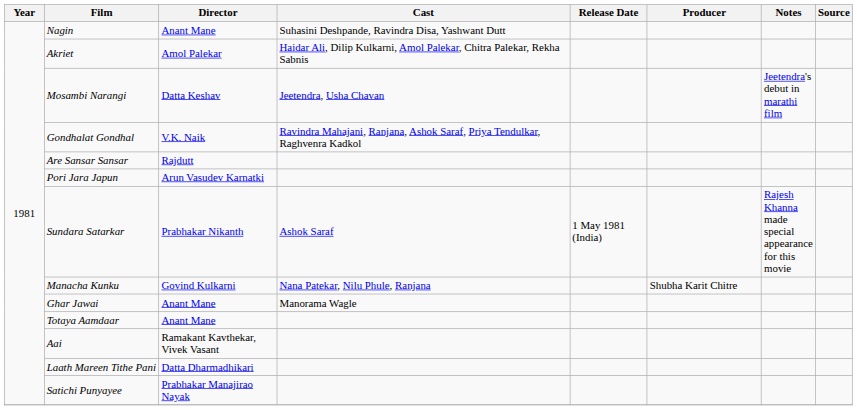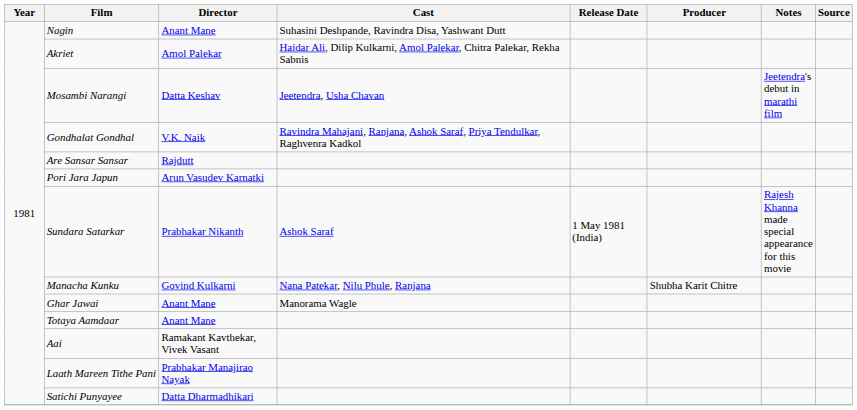 <table class ="wikitable sortable collapsible">
 <tr>
 <th style="width: 05%;">Year</th>
 <th style="width: 15%;">Film</th>
 <th style="width: 15%;">Director</th>
 <th style="width: 40%;" class="unsortable">Cast</th>
 <th style="width: 10%;">Release Date</th>
 <th style="width: 15%;" class="unsortable">Producer</th>
 <th style="width: 15%;" class="unsortable">Notes</th>
 <th style="width: 15%;" class="unsortable">Source</th>
 </tr>
 <tr>
 <td rowspan=13 align="center">1981</td>
 <td><em>Nagin</em></td>
 <td><a href='#'>Anant Mane</a></td>
 <td>Suhasini Deshpande, Ravindra Disa, Yashwant Dutt</td>
 <td></td>
 <td></td>
 <td></td>
 <td></td>
 </tr>
 <tr>
 <td><em>Akriet</em></td>
 <td><a href='#'>Amol Palekar</a></td>
 <td><a href='#'>Haidar Ali</a>, Dilip Kulkarni, <a href='#'>Amol Palekar</a>, Chitra Palekar, Rekha Sabnis</td>
 <td></td>
 <td></td>
 <td></td>
 <td></td>
 </tr>
 <tr>
 <td><em>Mosambi Narangi</em></td>
 <td><a href='#'>Datta Keshav</a></td>
 <td><a href='#'>Jeetendra</a>, <a href='#'>Usha Chavan</a></td>
 <td></td>
 <td></td>
 <td><a href='#'>Jeetendra</a>'s debut in <a href='#'>marathi film</a></td>
 <td></td>
 </tr>
 <tr>
 <td><em>Gondhalat Gondhal </em></td>
 <td><a href='#'>V.K. Naik</a></td>
 <td><a href='#'>Ravindra Mahajani</a>, <a href='#'>Ranjana</a>, <a href='#'>Ashok Saraf</a>, <a href='#'>Priya Tendulkar</a>, Raghvenra Kadkol</td>
 <td></td>
 <td></td>
 <td></td>
 <td></td>
 </tr>
 <tr>
 <td><em>Are Sansar Sansar</em></td>
 <td><a href='#'>Rajdutt</a></td>
 <td></td>
 <td></td>
 <td></td>
 <td></td>
 <td></td>
 </tr>
 <tr>
 <td><em>Pori Jara Japun</em></td>
 <td><a href='#'>Arun Vasudev Karnatki</a></td>
 <td></td>
 <td></td>
 <td></td>
 <td></td>
 <td></td>
 </tr>
 <tr>
 <td><em>Sundara Satarkar</em></td>
 <td><a href='#'>Prabhakar Nikanth</a></td>
 <td><a href='#'>Ashok Saraf</a></td>
 <td>1 May 1981 (India)</td>
 <td></td>
 <td><a href='#'>Rajesh Khanna</a> made special appearance for this movie</td>
 <td></td>
 </tr>
 <tr>
 <td><em>Manacha Kunku</em></td>
 <td><a href='#'>Govind Kulkarni</a></td>
 <td><a href='#'>Nana Patekar</a>, <a href='#'>Nilu Phule</a>, <a href='#'>Ranjana</a></td>
 <td></td>
 <td>Shubha Karit Chitre</td>
 <td></td>
 <td></td>
 </tr>
 <tr>
 <td><em>Ghar Jawai</em></td>
 <td><a href='#'>Anant Mane</a></td>
 <td>Manorama Wagle</td>
 <td></td>
 <td></td>
 <td></td>
 <td></td>
 </tr>
 <tr>
 <td><em>Totaya Aamdaar</em></td>
 <td><a href='#'>Anant Mane</a></td>
 <td></td>
 <td></td>
 <td></td>
 <td></td>
 <td></td>
 </tr>
 <tr>
 <td><em>Aai </em></td>
 <td>Ramakant Kavthekar, Vivek Vasant</td>
 <td></td>
 <td></td>
 <td></td>
 <td></td>
 <td></td>
 </tr>
 <tr>
 <td><em>Laath Mareen Tithe Pani</em></td>
-<td><a href='#'>Datta Dharmadhikari</a></td>
+<td><a href='#'>Prabhakar Manajirao Nayak</a></td>
 <td></td>
 <td></td>
 <td></td>
 <td></td>
 <td></td>
 </tr>
 <tr>
 <td><em>Satichi Punyayee</em></td>
-<td><a href='#'>Prabhakar Manajirao Nayak</a></td>
+<td><a href='#'>Datta Dharmadhikari</a></td>
 <td></td>
 <td></td>
 <td></td>
 <td></td>
 <td></td>
 </tr>
 <tr>
 </tr>
 </table>
